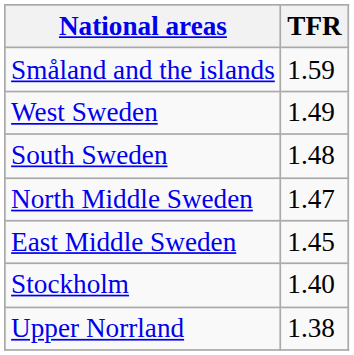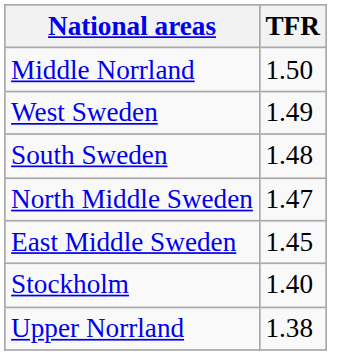 <table class="wikitable sortable">
 <tr>
 <th><a href='#'>National areas</a></th>
 <th>TFR</th>
 </tr>
 <tr>
-<td><a href='#'>Småland and the islands</a></td>
-<td>1.59</td>
+<td><a href='#'>Middle Norrland</a></td>
+<td>1.50</td>
 </tr>
 <tr>
 <td><a href='#'>West Sweden</a></td>
 <td>1.49</td>
 </tr>
 <tr>
 <td><a href='#'>South Sweden</a></td>
 <td>1.48</td>
 </tr>
 <tr>
 <td><a href='#'>North Middle Sweden</a></td>
 <td>1.47</td>
 </tr>
 <tr>
 <td><a href='#'>East Middle Sweden</a></td>
 <td>1.45</td>
 </tr>
 <tr>
 <td><a href='#'>Stockholm</a></td>
 <td>1.40</td>
 </tr>
 <tr>
 <td><a href='#'>Upper Norrland</a></td>
 <td>1.38</td>
 </tr>
 </table>
